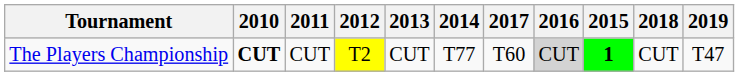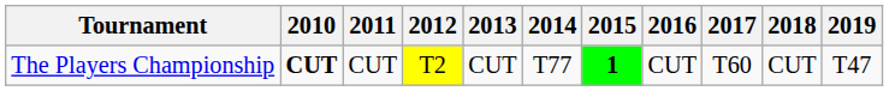 <table class="wikitable" style="font-size:95%;text-align:center;">
 <tr>
 <th>Tournament</th>
 <th>2010</th>
 <th>2011</th>
 <th>2012</th>
 <th>2013</th>
 <th>2014</th>
+<th>2015</th>
+<th>2016</th>
 <th>2017</th>
-<th>2016</th>
-<th>2015</th>
 <th>2018</th>
 <th>2019</th>
 </tr>
 <tr>
 <td align=left><a href='#'>The Players Championship</a></td>
 <td><strong>CUT</strong></td>
 <td>CUT</td>
 <td style="background:yellow;">T2</td>
 <td>CUT</td>
 <td>T77</td>
+<td style="background:lime;"><strong>1</strong></td>
+<td>CUT</td>
 <td>T60</td>
-<td style="background: lightgrey;">CUT</td>
-<td style="background:lime;"><strong>1</strong></td>
 <td>CUT</td>
 <td>T47</td>
 </tr>
 </table>
